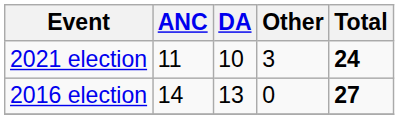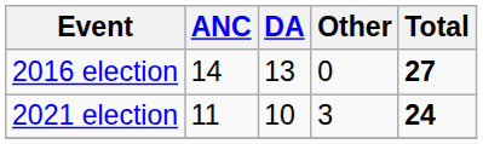 <table class="wikitable">
 <tr>
 <th>Event</th>
 <th><a href='#'>ANC</a></th>
 <th><a href='#'>DA</a></th>
 <th>Other</th>
 <th>Total</th>
 </tr>
 <tr>
+<td><a href='#'>2016 election</a></td>
+<td>14</td>
+<td>13</td>
+<td>0</td>
+<td><strong>27</strong></td>
+</tr>
+<tr>
 <td><a href='#'>2021 election</a></td>
 <td>11</td>
 <td>10</td>
 <td>3</td>
 <td><strong>24</strong></td>
 </tr>
 <tr>
-<td><a href='#'>2016 election</a></td>
-<td>14</td>
-<td>13</td>
-<td>0</td>
-<td><strong>27</strong></td>
-</tr>
-<tr>
 </tr>
 </table>
